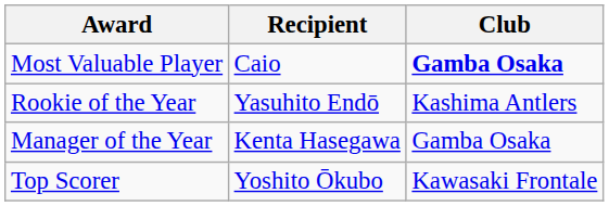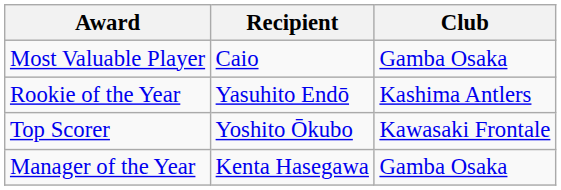 <table class="wikitable">
 <tr>
 <th>Award</th>
 <th>Recipient</th>
 <th>Club</th>
 </tr>
 <tr>
 <td><a href='#'>Most Valuable Player</a></td>
 <td> <a href='#'>Caio</a></td>
-<td><strong><a href='#'>Gamba Osaka</a></strong></td>
+<td><a href='#'>Gamba Osaka</a></td>
 </tr>
 <tr>
 <td><a href='#'>Rookie of the Year</a></td>
 <td> <a href='#'>Yasuhito Endō</a></td>
 <td><a href='#'>Kashima Antlers</a></td>
 </tr>
 <tr>
+<td><a href='#'>Top Scorer</a></td>
+<td> <a href='#'>Yoshito Ōkubo</a></td>
+<td><a href='#'>Kawasaki Frontale</a></td>
+</tr>
+<tr>
 <td><a href='#'>Manager of the Year</a></td>
 <td> <a href='#'>Kenta Hasegawa</a></td>
 <td><a href='#'>Gamba Osaka</a></td>
 </tr>
-<tr>
-<td><a href='#'>Top Scorer</a></td>
-<td> <a href='#'>Yoshito Ōkubo</a></td>
-<td><a href='#'>Kawasaki Frontale</a></td>
-</tr>
 </table>
